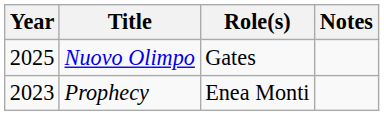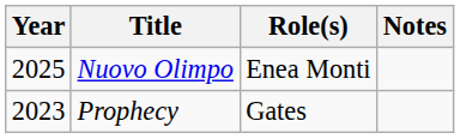 <table class="wikitable plainrowheaders sortable">
 <tr>
 <th scope="col">Year</th>
 <th scope="col">Title</th>
 <th scope="col">Role(s)</th>
 <th scope="col" class="unsortable">Notes</th>
 </tr>
 <tr>
 <td>2025</td>
 <td><em><a href='#'>Nuovo Olimpo</a></em></td>
-<td>Gates</td>
+<td>Enea Monti</td>
 <td></td>
 </tr>
 <tr>
 <td>2023</td>
 <td><em>Prophecy</em></td>
-<td>Enea Monti</td>
+<td>Gates</td>
 <td></td>
 </tr>
 </table>
